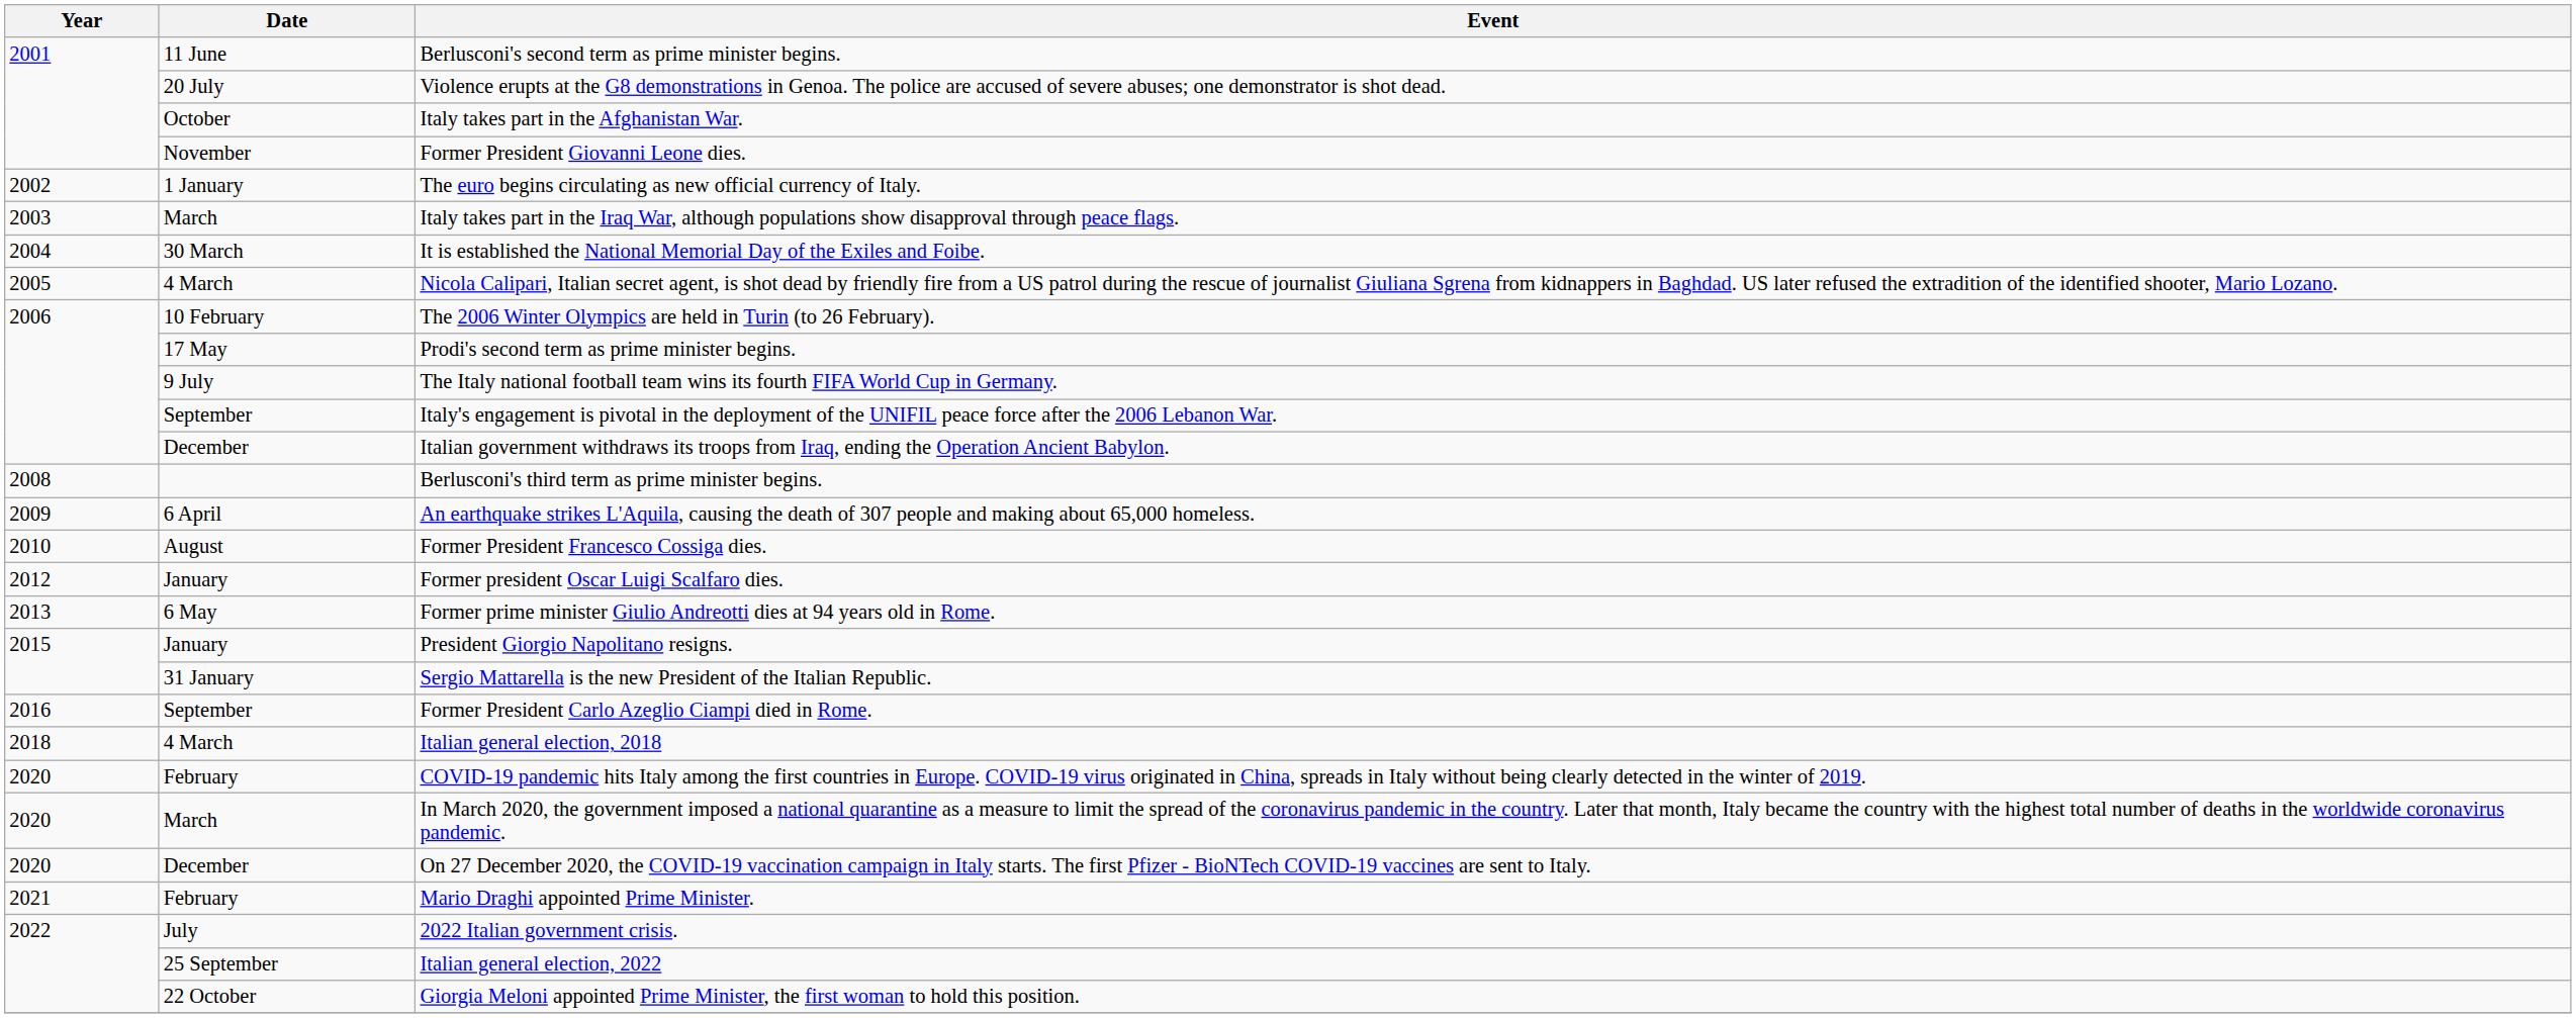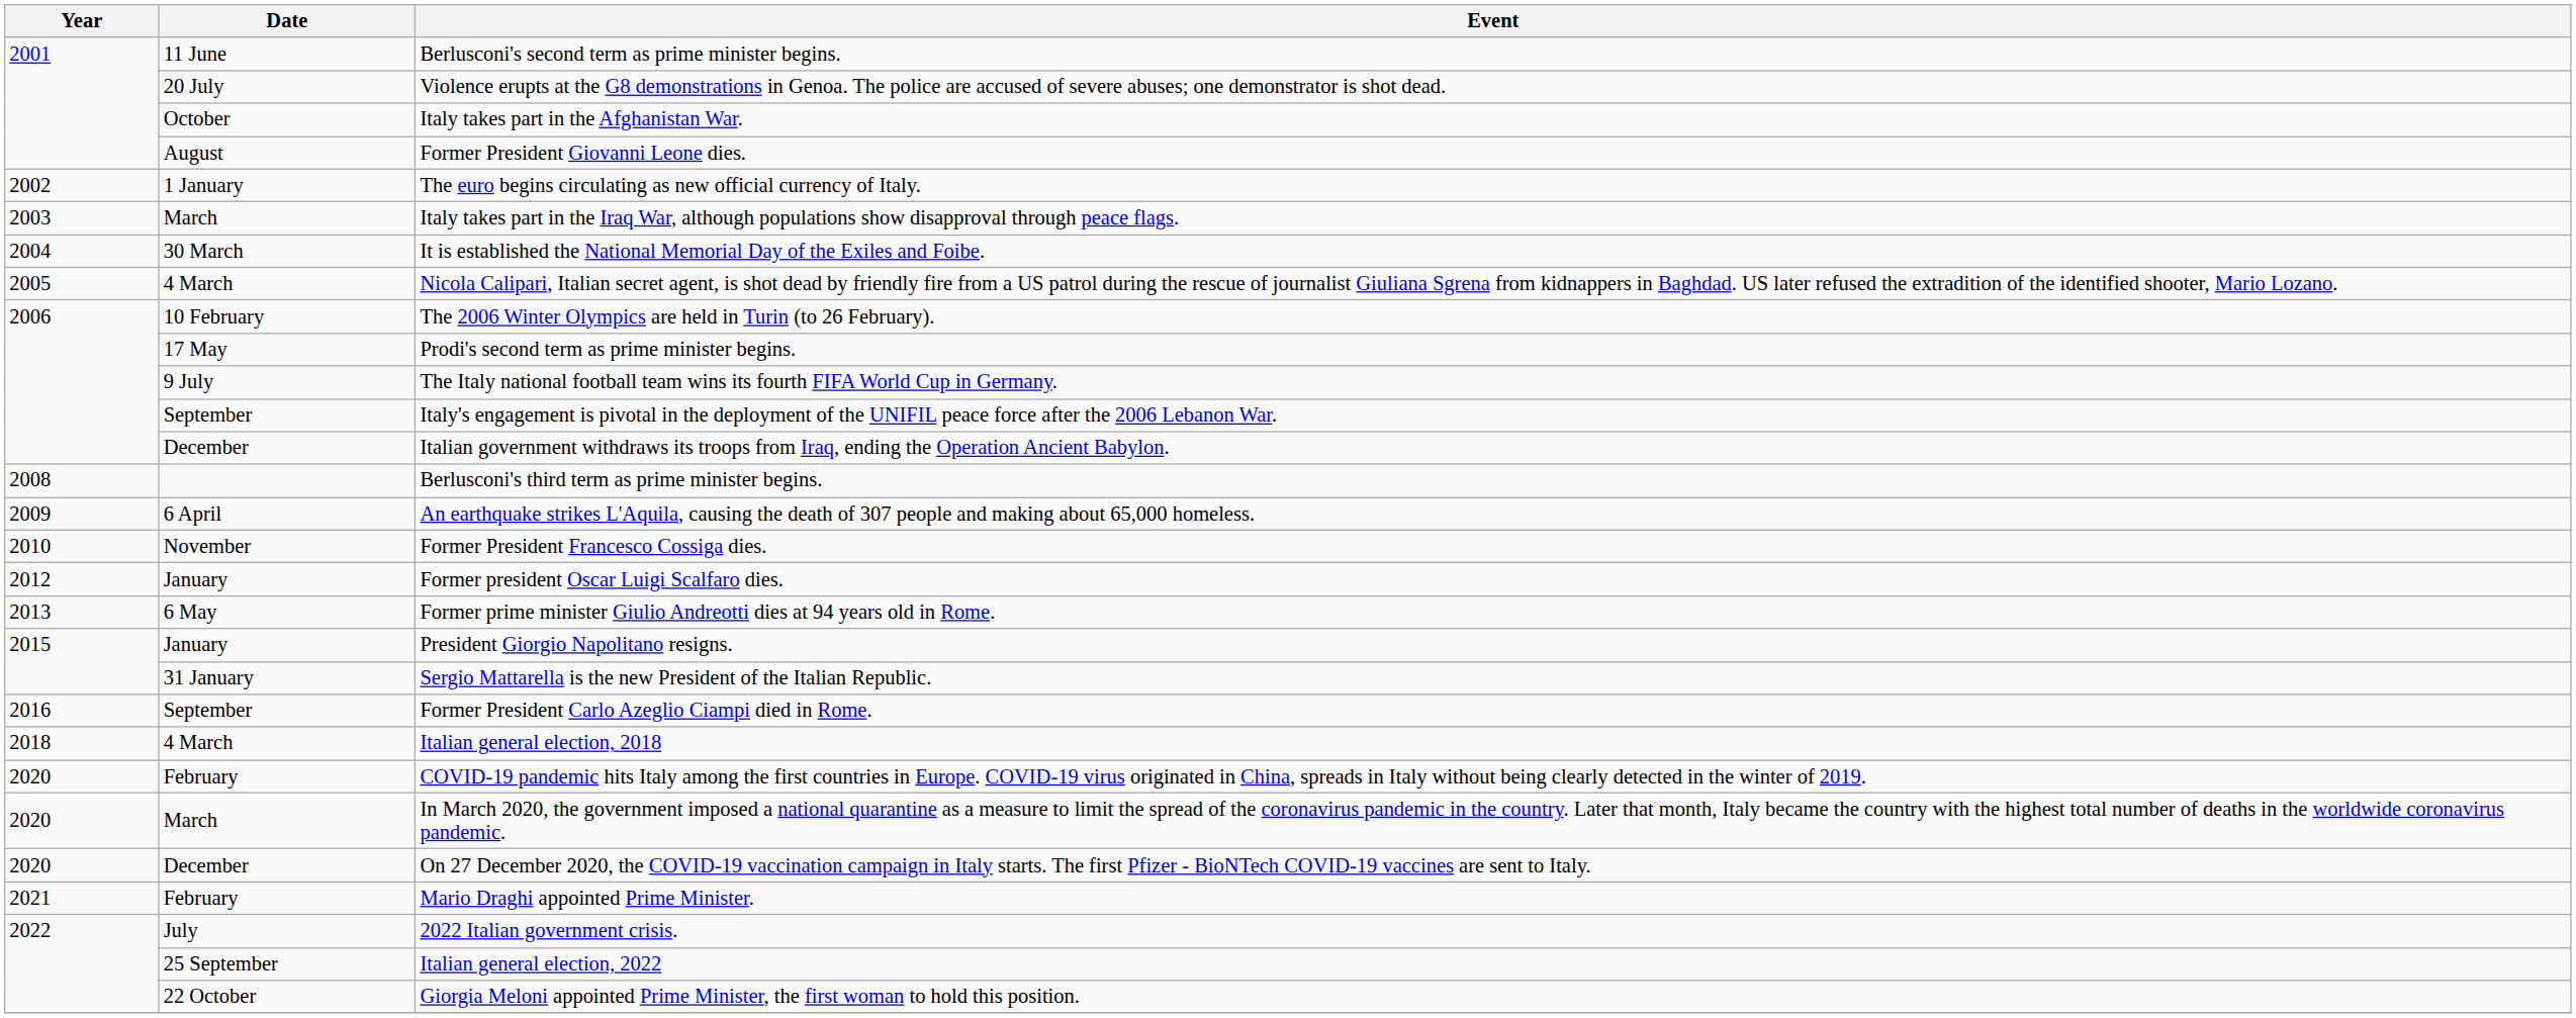 <table class="wikitable" width="100%">
 <tr>
 <th style="width:6%">Year</th>
 <th style="width:10%">Date</th>
 <th>Event</th>
 </tr>
 <tr>
 <td rowspan="4" valign="top"><a href='#'>2001</a></td>
 <td>11 June</td>
 <td>Berlusconi's second term as prime minister begins.</td>
 </tr>
 <tr>
 <td>20 July</td>
 <td>Violence erupts at the <a href='#'>G8 demonstrations</a> in Genoa. The police are accused of severe abuses; one demonstrator is shot dead.</td>
 </tr>
 <tr>
 <td>October</td>
 <td>Italy takes part in the <a href='#'>Afghanistan War</a>.</td>
 </tr>
 <tr>
-<td>November</td>
+<td>August</td>
 <td>Former President <a href='#'>Giovanni Leone</a> dies.</td>
 </tr>
 <tr>
 <td>2002</td>
 <td>1 January</td>
 <td>The <a href='#'>euro</a> begins circulating as new official currency of Italy.</td>
 </tr>
 <tr>
 <td>2003</td>
 <td>March</td>
 <td>Italy takes part in the <a href='#'>Iraq War</a>, although populations show disapproval through <a href='#'>peace flags</a>.</td>
 </tr>
 <tr>
 <td>2004</td>
 <td>30 March</td>
 <td>It is established the <a href='#'>National Memorial Day of the Exiles and Foibe</a>.</td>
 </tr>
 <tr>
 <td>2005</td>
 <td>4 March</td>
 <td><a href='#'>Nicola Calipari</a>, Italian secret agent, is shot dead by friendly fire from a US patrol during the rescue of journalist <a href='#'>Giuliana Sgrena</a> from kidnappers in <a href='#'>Baghdad</a>. US later refused the extradition of the identified shooter, <a href='#'>Mario Lozano</a>.</td>
 </tr>
 <tr>
 <td rowspan="5" valign="top">2006</td>
 <td>10 February</td>
 <td>The <a href='#'>2006 Winter Olympics</a> are held in <a href='#'>Turin</a> (to 26 February).</td>
 </tr>
 <tr>
 <td>17 May</td>
 <td>Prodi's second term as prime minister begins.</td>
 </tr>
 <tr>
 <td>9 July</td>
 <td>The Italy national football team wins its fourth <a href='#'>FIFA World Cup in Germany</a>.</td>
 </tr>
 <tr>
 <td>September</td>
 <td>Italy's engagement is pivotal in the deployment of the <a href='#'>UNIFIL</a> peace force after the <a href='#'>2006 Lebanon War</a>.</td>
 </tr>
 <tr>
 <td>December</td>
 <td>Italian government withdraws its troops from <a href='#'>Iraq</a>, ending the <a href='#'>Operation Ancient Babylon</a>.</td>
 </tr>
 <tr>
 <td>2008</td>
 <td></td>
 <td>Berlusconi's third term as prime minister begins.</td>
 </tr>
 <tr>
 <td>2009</td>
 <td>6 April</td>
 <td><a href='#'>An earthquake strikes L'Aquila</a>, causing the death of 307 people and making about 65,000 homeless.</td>
 </tr>
 <tr>
 <td>2010</td>
-<td>August</td>
+<td>November</td>
 <td>Former President <a href='#'>Francesco Cossiga</a> dies.</td>
 </tr>
 <tr>
 <td>2012</td>
 <td>January</td>
 <td>Former president <a href='#'>Oscar Luigi Scalfaro</a> dies.</td>
 </tr>
 <tr>
 <td>2013</td>
 <td>6 May</td>
 <td>Former prime minister <a href='#'>Giulio Andreotti</a> dies at 94 years old in <a href='#'>Rome</a>.</td>
 </tr>
 <tr>
 <td rowspan="2" valign="top">2015</td>
 <td>January</td>
 <td>President <a href='#'>Giorgio Napolitano</a> resigns.</td>
 </tr>
 <tr>
 <td>31 January</td>
 <td><a href='#'>Sergio Mattarella</a> is the new President of the Italian Republic.</td>
 </tr>
 <tr>
 <td>2016</td>
 <td>September</td>
 <td>Former President <a href='#'>Carlo Azeglio Ciampi</a> died in <a href='#'>Rome</a>.</td>
 </tr>
 <tr>
 <td>2018</td>
 <td>4 March</td>
 <td><a href='#'>Italian general election, 2018</a></td>
 </tr>
 <tr>
 <td>2020</td>
 <td>February</td>
 <td><a href='#'>COVID-19 pandemic</a> hits Italy among the first countries in <a href='#'>Europe</a>. <a href='#'>COVID-19 virus</a> originated in <a href='#'>China</a>, spreads in Italy without being clearly detected in the winter of <a href='#'>2019</a>.</td>
 </tr>
 <tr>
 <td>2020</td>
 <td>March</td>
 <td>In March 2020, the government imposed a <a href='#'>national quarantine</a> as a measure to limit the spread of the <a href='#'>coronavirus pandemic in the country</a>. Later that month, Italy became the country with the highest total number of deaths in the <a href='#'>worldwide coronavirus pandemic</a>.</td>
 </tr>
 <tr>
 <td>2020</td>
 <td>December</td>
 <td>On 27 December 2020, the <a href='#'>COVID-19 vaccination campaign in Italy</a> starts. The first <a href='#'>Pfizer - BioNTech COVID-19 vaccines</a> are sent to Italy.</td>
 </tr>
 <tr>
 <td>2021</td>
 <td>February</td>
 <td><a href='#'>Mario Draghi</a> appointed <a href='#'>Prime Minister</a>.</td>
 </tr>
 <tr>
 <td rowspan="3" valign="top">2022</td>
 <td>July</td>
 <td><a href='#'>2022 Italian government crisis</a>.</td>
 </tr>
 <tr>
 <td>25 September</td>
 <td><a href='#'>Italian general election, 2022</a></td>
 </tr>
 <tr>
 <td>22 October</td>
 <td><a href='#'>Giorgia Meloni</a> appointed <a href='#'>Prime Minister</a>, the <a href='#'>first woman</a> to hold this position.</td>
 </tr>
 <tr>
 </tr>
 </table>
